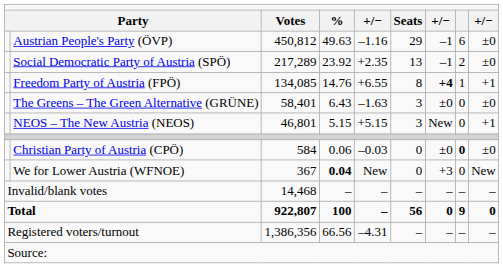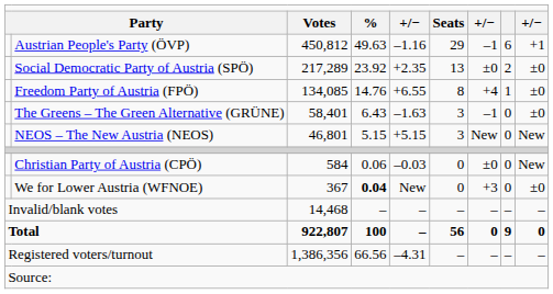 <table class=wikitable style=text-align:right>
 <tr>
 <td align=center colspan=9></td>
 </tr>
 <tr>
 <th colspan=2>Party</th>
 <th>Votes</th>
 <th>%</th>
 <th>+/−</th>
 <th>Seats</th>
 <th>+/−</th>
 <th></th>
 <th>+/−</th>
 </tr>
 <tr>
 <td bgcolor=></td>
 <td align=left><a href='#'>Austrian People's Party</a> (ÖVP)</td>
 <td>450,812</td>
 <td>49.63</td>
 <td>–1.16</td>
 <td>29</td>
 <td>–1</td>
 <td>6</td>
-<td>±0</td>
+<td>+1</td>
 </tr>
 <tr>
 <td bgcolor=></td>
 <td align=left><a href='#'>Social Democratic Party of Austria</a> (SPÖ)</td>
 <td>217,289</td>
 <td>23.92</td>
 <td>+2.35</td>
 <td>13</td>
-<td>–1</td>
+<td>±0</td>
 <td>2</td>
 <td>±0</td>
 </tr>
 <tr>
 <td bgcolor=></td>
 <td align=left><a href='#'>Freedom Party of Austria</a> (FPÖ)</td>
 <td>134,085</td>
 <td>14.76</td>
 <td>+6.55</td>
 <td>8</td>
-<td><strong>+4</strong></td>
+<td>+4</td>
 <td>1</td>
-<td>+1</td>
+<td>±0</td>
 </tr>
 <tr>
 <td bgcolor=></td>
 <td align=left><a href='#'>The Greens – The Green Alternative</a> (GRÜNE)</td>
 <td>58,401</td>
 <td>6.43</td>
 <td>–1.63</td>
 <td>3</td>
-<td>±0</td>
+<td>–1</td>
 <td>0</td>
 <td>±0</td>
 </tr>
 <tr>
 <td bgcolor=></td>
 <td align=left><a href='#'>NEOS – The New Austria</a> (NEOS)</td>
 <td>46,801</td>
 <td>5.15</td>
 <td>+5.15</td>
 <td>3</td>
 <td>New</td>
 <td>0</td>
-<td>+1</td>
+<td>New</td>
 </tr>
 <tr>
 <td colspan=9 bgcolor=lightgrey></td>
 </tr>
 <tr>
 <td bgcolor=></td>
 <td align=left><a href='#'>Christian Party of Austria</a> (CPÖ)</td>
 <td>584</td>
 <td>0.06</td>
 <td>–0.03</td>
 <td>0</td>
 <td>±0</td>
-<td><strong>0</strong></td>
-<td>±0</td>
+<td>0</td>
+<td>New</td>
 </tr>
 <tr>
 <td></td>
 <td align=left>We for Lower Austria (WFNOE)</td>
 <td>367</td>
 <td><strong>0.04</strong></td>
 <td>New</td>
 <td>0</td>
 <td>+3</td>
 <td>0</td>
-<td>New</td>
+<td>±0</td>
 </tr>
 <tr>
 <td colspan=2 align=left>Invalid/blank votes</td>
 <td>14,468</td>
 <td>–</td>
 <td>–</td>
 <td>–</td>
 <td>–</td>
 <td>–</td>
 <td>–</td>
 </tr>
 <tr>
 <td colspan=2 align=left><strong>Total</strong></td>
 <td><strong>922,807</strong></td>
 <td><strong>100</strong></td>
 <td><strong>–</strong></td>
 <td><strong>56</strong></td>
 <td><strong>0</strong></td>
 <td><strong>9</strong></td>
 <td><strong>0</strong></td>
 </tr>
 <tr>
 <td align=left colspan=2>Registered voters/turnout</td>
 <td>1,386,356</td>
 <td>66.56</td>
 <td>–4.31</td>
 <td>–</td>
 <td>–</td>
 <td>–</td>
 <td>–</td>
 </tr>
 <tr>
 <td align=left colspan=9>Source: </td>
 </tr>
 </table>
